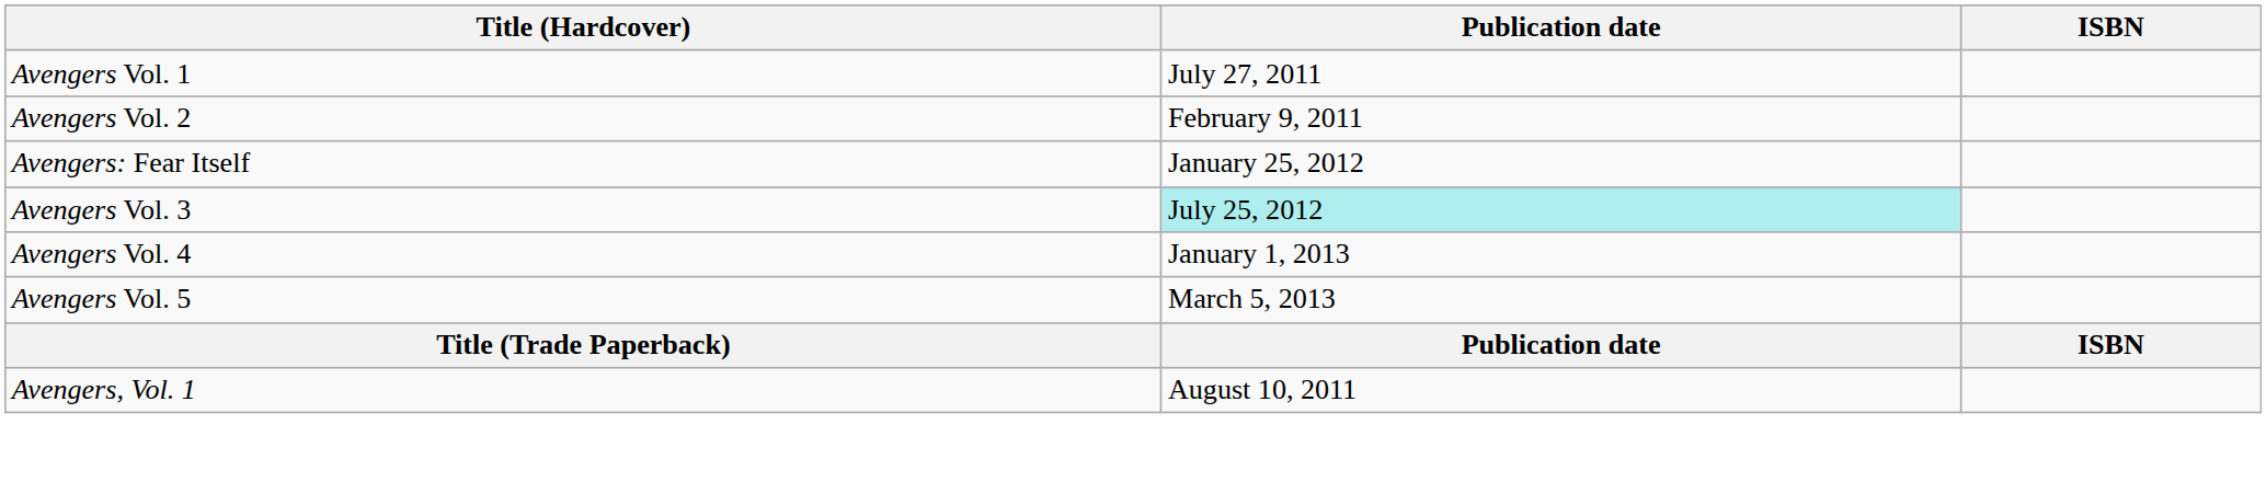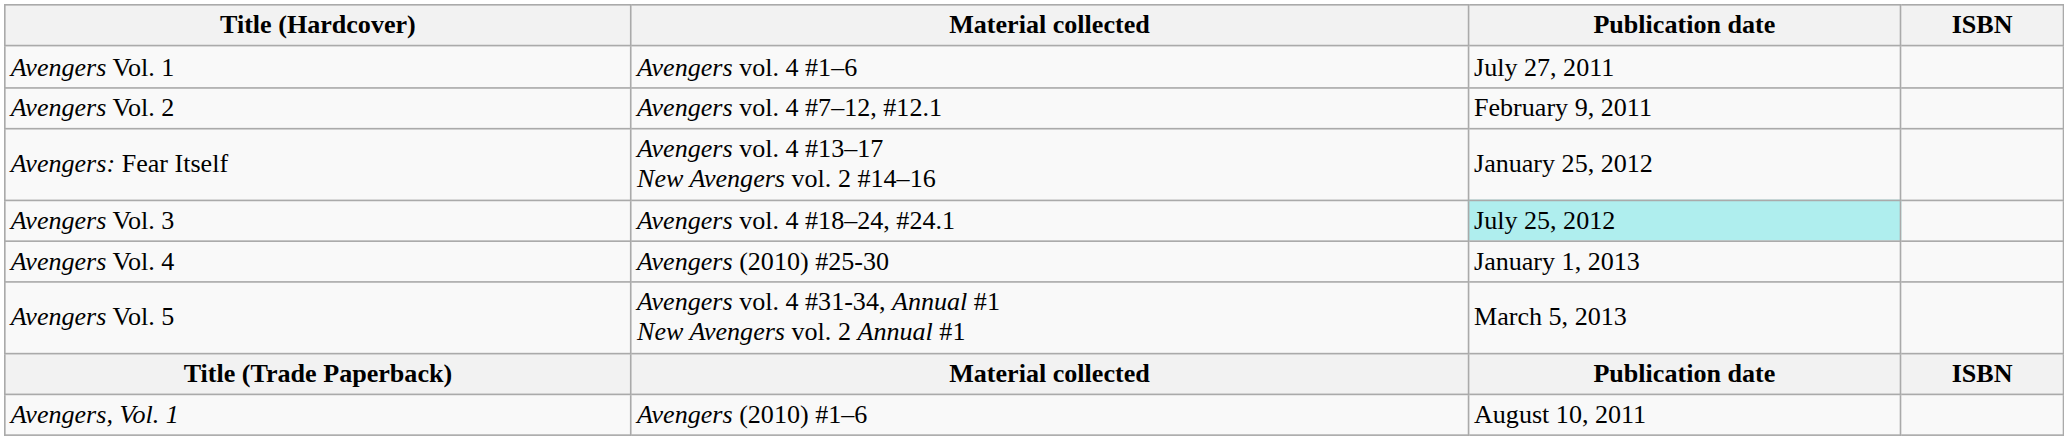 <table class="wikitable" style="width:100%;">
 <tr>
 <th>Title (Hardcover)</th>
+<th>Material collected</th>
 <th>Publication date</th>
 <th>ISBN</th>
 </tr>
 <tr>
 <td><em>Avengers</em> Vol. 1</td>
+<td><em>Avengers</em> vol. 4 #1–6</td>
 <td>July 27, 2011</td>
 <td style=white-space:nowrap></td>
 </tr>
 <tr>
 <td><em>Avengers</em> Vol. 2</td>
+<td><em>Avengers</em> vol. 4 #7–12, #12.1</td>
 <td>February 9, 2011</td>
 <td style=white-space:nowrap></td>
 </tr>
 <tr>
 <td><em>Avengers:</em> Fear Itself</td>
+<td><em>Avengers</em> vol. 4 #13–17<br> <em>New Avengers</em> vol. 2 #14–16</td>
 <td>January 25, 2012</td>
 <td></td>
 </tr>
 <tr>
 <td><em>Avengers</em> Vol. 3</td>
+<td><em>Avengers</em> vol. 4 #18–24, #24.1</td>
 <td style="background: paleturquoise;">July 25, 2012</td>
 <td style=white-space:nowrap></td>
 </tr>
 <tr>
 <td><em>Avengers</em> Vol. 4</td>
+<td><em>Avengers</em> (2010) #25-30</td>
 <td>January 1, 2013</td>
 <td style=white-space:nowrap></td>
 </tr>
 <tr>
 <td><em>Avengers</em> Vol. 5</td>
+<td><em>Avengers</em> vol. 4 #31-34, <em>Annual</em> #1<br> <em>New Avengers</em> vol. 2 <em>Annual</em> #1</td>
 <td>March 5, 2013</td>
 <td style=white-space:nowrap></td>
 </tr>
 <tr>
 <th>Title (Trade Paperback)</th>
+<th>Material collected</th>
 <th>Publication date</th>
 <th>ISBN</th>
 </tr>
 <tr>
 <td><em>Avengers, Vol. 1</em></td>
+<td><em>Avengers</em> (2010) #1–6</td>
 <td>August 10, 2011</td>
 <td style=white-space:nowrap></td>
 </tr>
 </table>
